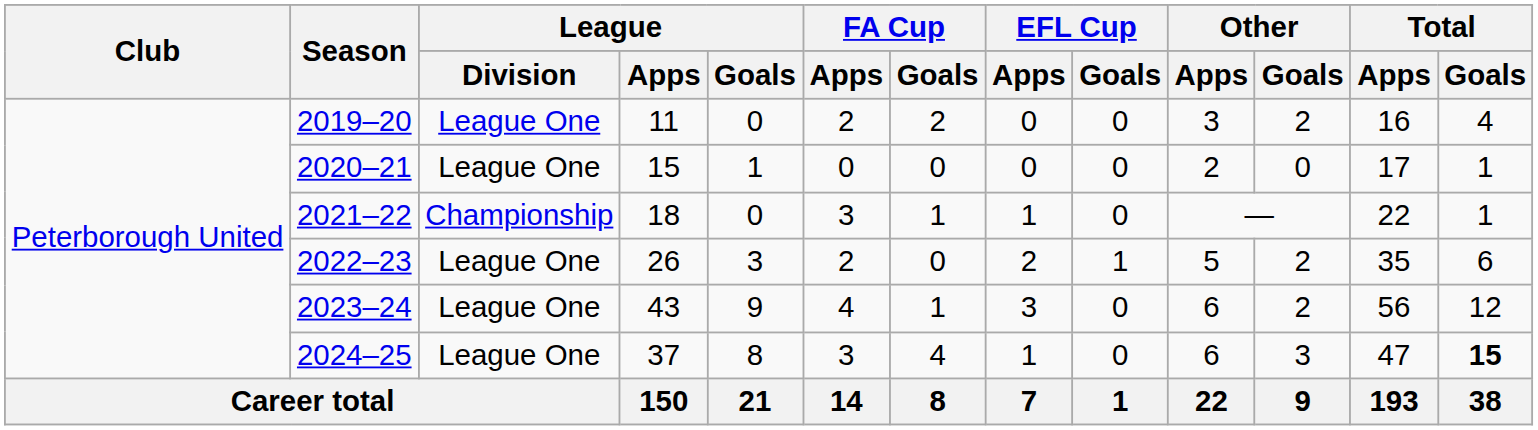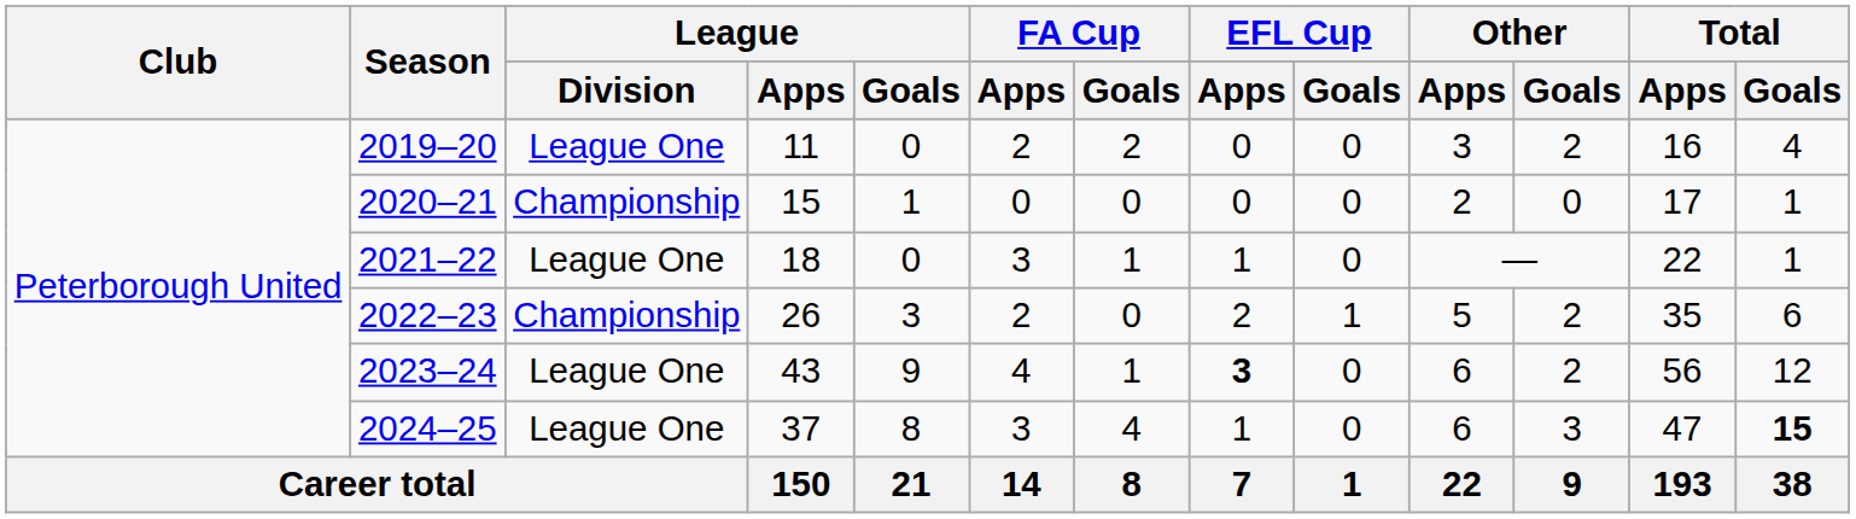 <table class="wikitable" style="text-align: center;">
 <tr>
 <th rowspan="2">Club</th>
 <th rowspan="2">Season</th>
 <th colspan="3">League</th>
 <th colspan="2"><a href='#'>FA Cup</a></th>
 <th colspan="2"><a href='#'>EFL Cup</a></th>
 <th colspan="2">Other</th>
 <th colspan="2">Total</th>
 </tr>
 <tr>
 <th>Division</th>
 <th>Apps</th>
 <th>Goals</th>
 <th>Apps</th>
 <th>Goals</th>
 <th>Apps</th>
 <th>Goals</th>
 <th>Apps</th>
 <th>Goals</th>
 <th>Apps</th>
 <th>Goals</th>
 </tr>
 <tr>
 <td rowspan=6><a href='#'>Peterborough United</a></td>
 <td><a href='#'>2019–20</a></td>
 <td><a href='#'>League One</a></td>
 <td>11</td>
 <td>0</td>
 <td>2</td>
 <td>2</td>
 <td>0</td>
 <td>0</td>
 <td>3</td>
 <td>2</td>
 <td>16</td>
 <td>4</td>
 </tr>
 <tr>
 <td><a href='#'>2020–21</a></td>
-<td>League One</td>
+<td><a href='#'>Championship</a></td>
 <td>15</td>
 <td>1</td>
 <td>0</td>
 <td>0</td>
 <td>0</td>
 <td>0</td>
 <td>2</td>
 <td>0</td>
 <td>17</td>
 <td>1</td>
 </tr>
 <tr>
 <td><a href='#'>2021–22</a></td>
-<td><a href='#'>Championship</a></td>
+<td>League One</td>
 <td>18</td>
 <td>0</td>
 <td>3</td>
 <td>1</td>
 <td>1</td>
 <td>0</td>
 <td colspan="2">—</td>
 <td>22</td>
 <td>1</td>
 </tr>
 <tr>
 <td><a href='#'>2022–23</a></td>
-<td>League One</td>
+<td><a href='#'>Championship</a></td>
 <td>26</td>
 <td>3</td>
 <td>2</td>
 <td>0</td>
 <td>2</td>
 <td>1</td>
 <td>5</td>
 <td>2</td>
 <td>35</td>
 <td>6</td>
 </tr>
 <tr>
 <td><a href='#'>2023–24</a></td>
 <td>League One</td>
 <td>43</td>
 <td>9</td>
 <td>4</td>
 <td>1</td>
-<td>3</td>
+<td><strong>3</strong></td>
 <td>0</td>
 <td>6</td>
 <td>2</td>
 <td>56</td>
 <td>12</td>
 </tr>
 <tr>
 <td><a href='#'>2024–25</a></td>
 <td>League One</td>
 <td>37</td>
 <td>8</td>
 <td>3</td>
 <td>4</td>
 <td>1</td>
 <td>0</td>
 <td>6</td>
 <td>3</td>
 <td>47</td>
 <td><strong>15</strong></td>
 </tr>
 <tr>
 <th colspan="3">Career total</th>
 <th>150</th>
 <th>21</th>
 <th>14</th>
 <th>8</th>
 <th>7</th>
 <th>1</th>
 <th>22</th>
 <th>9</th>
 <th>193</th>
 <th>38</th>
 </tr>
 </table>
